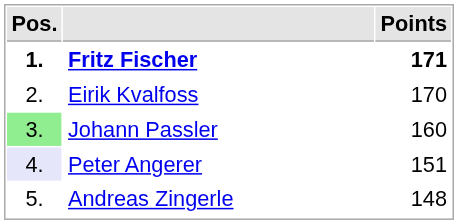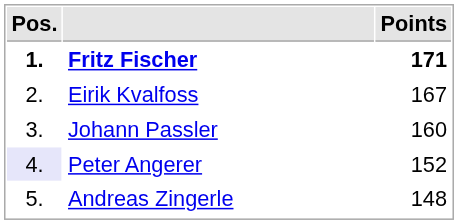 <table cellspacing="1" cellpadding="3" style="border:1px solid #AAAAAA;font-size:90%">
 <tr bgcolor="#E4E4E4">
 <th style="border-bottom:1px solid #AAAAAA" width=10>Pos.</th>
 <th style="border-bottom:1px solid #AAAAAA" width=200></th>
 <th style="border-bottom:1px solid #AAAAAA" width=20>Points</th>
 </tr>
 <tr>
 <td align="center"><strong>1.</strong></td>
 <td> <strong><a href='#'>Fritz Fischer</a></strong></td>
 <td align="right"><strong>171</strong></td>
 </tr>
 <tr>
 <td align="center">2.</td>
 <td> <a href='#'>Eirik Kvalfoss</a></td>
-<td align="right">170</td>
+<td align="right">167</td>
 </tr>
 <tr>
-<td align="center" style="background: lightgreen;">3.</td>
+<td align="center">3.</td>
 <td> <a href='#'>Johann Passler</a></td>
 <td align="right">160</td>
 </tr>
 <tr>
 <td align="center" style="background: lavender;">4.</td>
 <td> <a href='#'>Peter Angerer</a></td>
-<td align="right">151</td>
+<td align="right">152</td>
 </tr>
 <tr>
 <td align="center">5.</td>
 <td> <a href='#'>Andreas Zingerle</a></td>
 <td align="right">148</td>
 </tr>
 <tr>
 </tr>
 </table>
